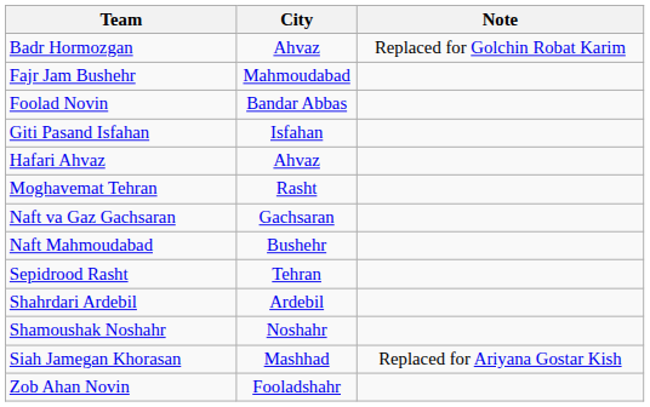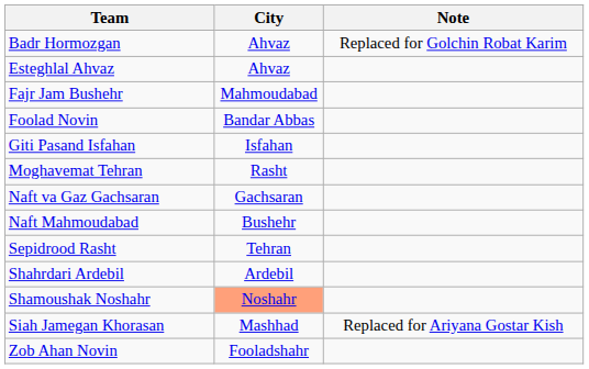 <table class="wikitable" style="text-align: Center;">
 <tr>
 <th width=200>Team</th>
 <th width=100>City</th>
 <th width=250>Note</th>
 </tr>
 <tr>
 <td align="left"><a href='#'>Badr Hormozgan</a></td>
 <td><a href='#'>Ahvaz</a></td>
 <td>Replaced for <a href='#'>Golchin Robat Karim</a></td>
+</tr>
+<tr>
+<td align="left"><a href='#'>Esteghlal Ahvaz</a></td>
+<td><a href='#'>Ahvaz</a></td>
+<td></td>
 </tr>
 <tr>
 <td align="left"><a href='#'>Fajr Jam Bushehr</a></td>
 <td><a href='#'>Mahmoudabad</a></td>
 <td></td>
 </tr>
 <tr>
 <td align="left"><a href='#'>Foolad Novin</a></td>
 <td><a href='#'>Bandar Abbas</a></td>
 <td></td>
 </tr>
 <tr>
 <td align="left"><a href='#'>Giti Pasand Isfahan</a></td>
 <td><a href='#'>Isfahan</a></td>
-<td></td>
-</tr>
-<tr>
-<td align="left"><a href='#'>Hafari Ahvaz</a></td>
-<td><a href='#'>Ahvaz</a></td>
 <td></td>
 </tr>
 <tr>
 <td align="left"><a href='#'>Moghavemat Tehran</a></td>
 <td><a href='#'>Rasht</a></td>
 <td></td>
 </tr>
 <tr>
 <td align="left"><a href='#'>Naft va Gaz Gachsaran</a></td>
 <td><a href='#'>Gachsaran</a></td>
 <td></td>
 </tr>
 <tr>
 <td align="left"><a href='#'>Naft Mahmoudabad</a></td>
 <td><a href='#'>Bushehr</a></td>
 <td></td>
 </tr>
 <tr>
 <td align="left"><a href='#'>Sepidrood Rasht</a></td>
 <td><a href='#'>Tehran</a></td>
 <td></td>
 </tr>
 <tr>
 <td align="left"><a href='#'>Shahrdari Ardebil</a></td>
 <td><a href='#'>Ardebil</a></td>
 <td></td>
 </tr>
 <tr>
 <td align="left"><a href='#'>Shamoushak Noshahr</a></td>
-<td><a href='#'>Noshahr</a></td>
+<td style="background: lightsalmon;"><a href='#'>Noshahr</a></td>
 <td></td>
 </tr>
 <tr>
 <td align="left"><a href='#'>Siah Jamegan Khorasan</a></td>
 <td><a href='#'>Mashhad</a></td>
 <td>Replaced for <a href='#'>Ariyana Gostar Kish</a></td>
 </tr>
 <tr>
 <td align="left"><a href='#'>Zob Ahan Novin</a></td>
 <td><a href='#'>Fooladshahr</a></td>
 <td></td>
 </tr>
 </table>
